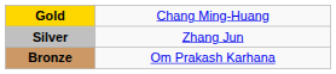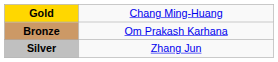 <table class="wikitable" style=" text-align:center; font-size:110%;" width="35%">
 <tr>
 <td bgcolor="gold"><strong>Gold</strong></td>
 <td><a href='#'>Chang Ming-Huang</a><br></td>
 </tr>
 <tr>
+<td bgcolor="CC9966"><strong>Bronze</strong></td>
+<td><a href='#'>Om Prakash Karhana</a><br></td>
+</tr>
+<tr>
 <td bgcolor="silver"><strong>Silver</strong></td>
 <td><a href='#'>Zhang Jun</a><br></td>
 </tr>
-<tr>
-<td bgcolor="CC9966"><strong>Bronze</strong></td>
-<td><a href='#'>Om Prakash Karhana</a><br></td>
-</tr>
 </table>
